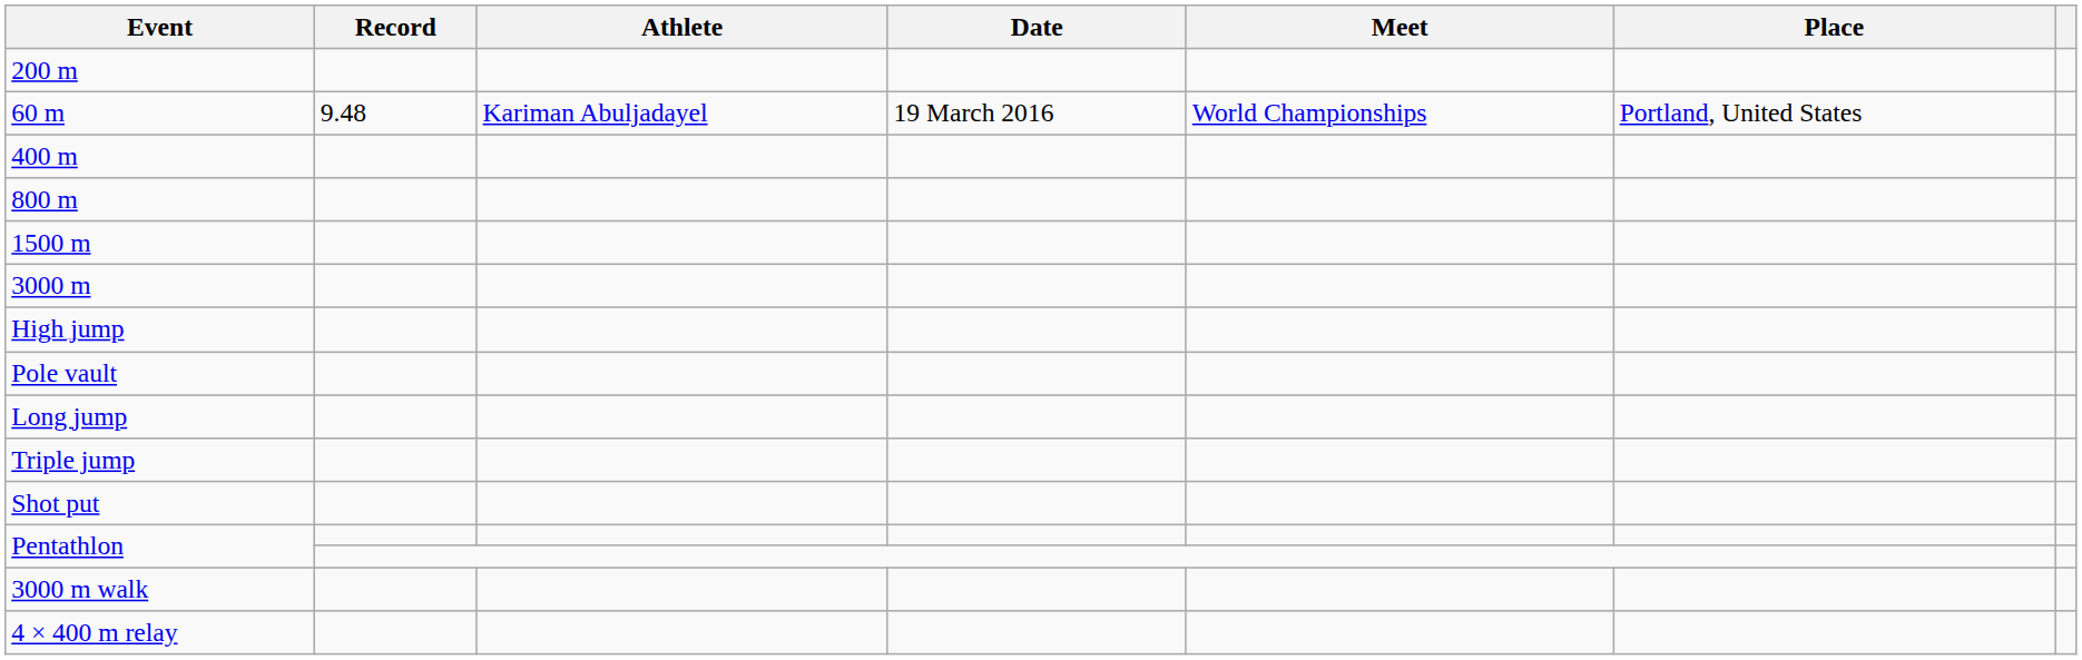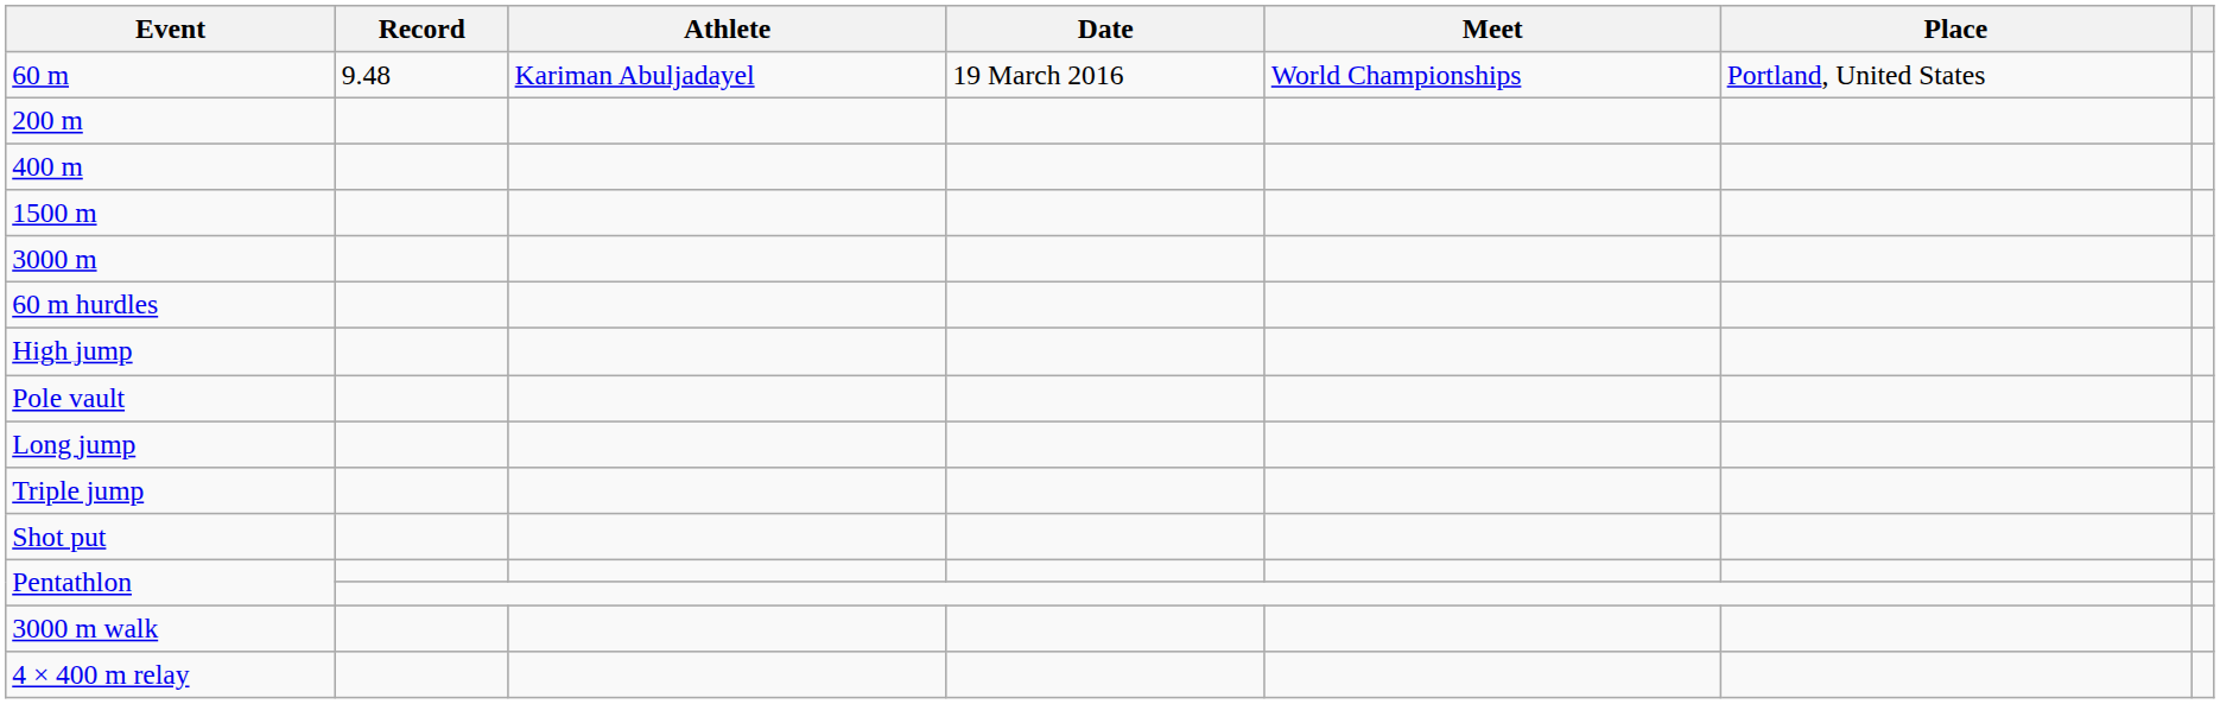 <table class="wikitable" style="font-size:95%; width: 95%;">
 <tr>
 <th>Event</th>
 <th>Record</th>
 <th>Athlete</th>
 <th>Date</th>
 <th>Meet</th>
 <th>Place</th>
 <th></th>
 </tr>
 <tr>
+<td><a href='#'>60 m</a></td>
+<td>9.48</td>
+<td><a href='#'>Kariman Abuljadayel</a></td>
+<td>19 March 2016</td>
+<td><a href='#'>World Championships</a></td>
+<td><a href='#'>Portland</a>, United States</td>
+<td></td>
+</tr>
+<tr>
 <td><a href='#'>200 m</a></td>
 <td></td>
 <td></td>
 <td></td>
 <td></td>
 <td></td>
 <td></td>
 </tr>
 <tr>
-<td><a href='#'>60 m</a></td>
-<td>9.48</td>
-<td><a href='#'>Kariman Abuljadayel</a></td>
-<td>19 March 2016</td>
-<td><a href='#'>World Championships</a></td>
-<td><a href='#'>Portland</a>, United States</td>
-<td></td>
-</tr>
-<tr>
 <td><a href='#'>400 m</a></td>
-<td></td>
-<td></td>
-<td></td>
-<td></td>
-<td></td>
-<td></td>
-</tr>
-<tr>
-<td><a href='#'>800 m</a></td>
 <td></td>
 <td></td>
 <td></td>
 <td></td>
 <td></td>
 <td></td>
 </tr>
 <tr>
 <td><a href='#'>1500 m</a></td>
 <td></td>
 <td></td>
 <td></td>
 <td></td>
 <td></td>
 <td></td>
 </tr>
 <tr>
 <td><a href='#'>3000 m</a></td>
+<td></td>
+<td></td>
+<td></td>
+<td></td>
+<td></td>
+<td></td>
+</tr>
+<tr>
+<td><a href='#'>60 m hurdles</a></td>
 <td></td>
 <td></td>
 <td></td>
 <td></td>
 <td></td>
 <td></td>
 </tr>
 <tr>
 <td><a href='#'>High jump</a></td>
 <td></td>
 <td></td>
 <td></td>
 <td></td>
 <td></td>
 <td></td>
 </tr>
 <tr>
 <td><a href='#'>Pole vault</a></td>
 <td></td>
 <td></td>
 <td></td>
 <td></td>
 <td></td>
 <td></td>
 </tr>
 <tr>
 <td><a href='#'>Long jump</a></td>
 <td></td>
 <td></td>
 <td></td>
 <td></td>
 <td></td>
 <td></td>
 </tr>
 <tr>
 <td><a href='#'>Triple jump</a></td>
 <td></td>
 <td></td>
 <td></td>
 <td></td>
 <td></td>
 <td></td>
 </tr>
 <tr>
 <td><a href='#'>Shot put</a></td>
 <td></td>
 <td></td>
 <td></td>
 <td></td>
 <td></td>
 <td></td>
 </tr>
 <tr>
 <td rowspan=2><a href='#'>Pentathlon</a></td>
 <td></td>
 <td></td>
 <td></td>
 <td></td>
 <td></td>
 <td></td>
 </tr>
 <tr>
 <td colspan=5></td>
 <td></td>
 </tr>
 <tr>
 <td><a href='#'>3000 m walk</a></td>
 <td></td>
 <td></td>
 <td></td>
 <td></td>
 <td></td>
 <td></td>
 </tr>
 <tr>
 <td><a href='#'>4 × 400 m relay</a></td>
 <td></td>
 <td></td>
 <td></td>
 <td></td>
 <td></td>
 <td></td>
 </tr>
 </table>
